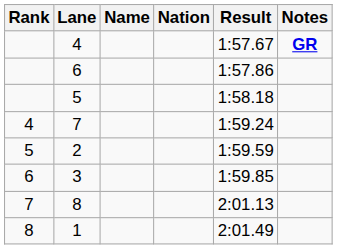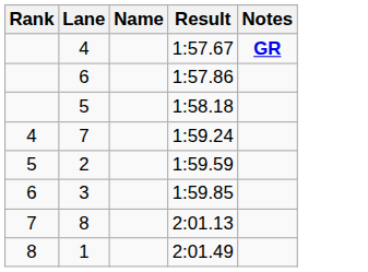 <table class="wikitable sortable" style="text-align:center">
 <tr>
 <th>Rank</th>
 <th>Lane</th>
 <th>Name</th>
-<th>Nation</th>
 <th>Result</th>
 <th>Notes</th>
 </tr>
 <tr>
 <td></td>
 <td>4</td>
-<td align="left"></td>
 <td align="left"></td>
 <td>1:57.67</td>
 <td><strong><a href='#'>GR</a></strong></td>
 </tr>
 <tr>
 <td></td>
 <td>6</td>
 <td align="left"></td>
-<td align="left"></td>
 <td>1:57.86</td>
 <td></td>
 </tr>
 <tr>
 <td></td>
 <td>5</td>
-<td align="left"></td>
 <td align="left"></td>
 <td>1:58.18</td>
 <td></td>
 </tr>
 <tr>
 <td>4</td>
 <td>7</td>
 <td align="left"></td>
-<td align="left"></td>
 <td>1:59.24</td>
 <td></td>
 </tr>
 <tr>
 <td>5</td>
 <td>2</td>
-<td align="left"></td>
 <td align="left"></td>
 <td>1:59.59</td>
 <td></td>
 </tr>
 <tr>
 <td>6</td>
 <td>3</td>
 <td align="left"></td>
-<td align="left"></td>
 <td>1:59.85</td>
 <td></td>
 </tr>
 <tr>
 <td>7</td>
 <td>8</td>
-<td align="left"></td>
 <td align="left"></td>
 <td>2:01.13</td>
 <td></td>
 </tr>
 <tr>
 <td>8</td>
 <td>1</td>
 <td align="left"></td>
-<td align="left"></td>
 <td>2:01.49</td>
 <td></td>
 </tr>
 </table>
